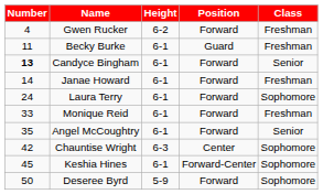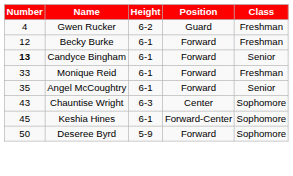 <table class="wikitable" style="text-align:center;">
 <tr>
 <th style="background:red; color:#fff;">Number</th>
 <th style="background:red; color:#fff;">Name</th>
 <th style="background:red; color:#fff;">Height</th>
 <th style="background:red; color:#fff;">Position</th>
 <th style="background:red; color:#fff;">Class</th>
 </tr>
 <tr>
 <td>4</td>
 <td>Gwen Rucker</td>
 <td>6-2</td>
-<td>Forward</td>
+<td>Guard</td>
 <td>Freshman</td>
 </tr>
 <tr>
-<td>11</td>
+<td>12</td>
 <td>Becky Burke</td>
 <td>6-1</td>
-<td>Guard</td>
+<td>Forward</td>
 <td>Freshman</td>
 </tr>
 <tr>
 <td><strong>13</strong></td>
 <td>Candyce Bingham</td>
 <td>6-1</td>
 <td>Forward</td>
 <td>Senior</td>
-</tr>
-<tr>
-<td>14</td>
-<td>Janae Howard</td>
-<td>6-1</td>
-<td>Forward</td>
-<td>Freshman</td>
-</tr>
-<tr>
-<td>24</td>
-<td>Laura Terry</td>
-<td>6-1</td>
-<td>Forward</td>
-<td>Sophomore</td>
 </tr>
 <tr>
 <td>33</td>
 <td>Monique Reid</td>
 <td>6-1</td>
 <td>Forward</td>
 <td>Freshman</td>
 </tr>
 <tr>
 <td>35</td>
 <td>Angel McCoughtry</td>
 <td>6-1</td>
 <td>Forward</td>
 <td>Senior</td>
 </tr>
 <tr>
-<td>42</td>
+<td>43</td>
 <td>Chauntise Wright</td>
 <td>6-3</td>
 <td>Center</td>
 <td>Sophomore</td>
 </tr>
 <tr>
 <td>45</td>
 <td>Keshia Hines</td>
 <td>6-1</td>
 <td>Forward-Center</td>
 <td>Sophomore</td>
 </tr>
 <tr>
 <td>50</td>
 <td>Deseree Byrd</td>
 <td>5-9</td>
 <td>Forward</td>
 <td>Sophomore</td>
 </tr>
 </table>
